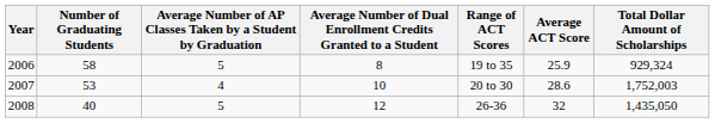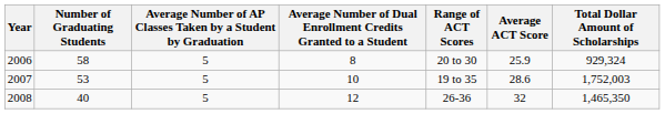 <table class="wikitable" style="text-align:center">
 <tr>
 <th>Year</th>
 <th>Number of Graduating Students</th>
 <th>Average Number of AP Classes Taken by a Student by Graduation</th>
 <th>Average Number of Dual Enrollment Credits Granted to a Student</th>
 <th>Range of ACT Scores</th>
 <th>Average ACT Score</th>
 <th>Total Dollar Amount of Scholarships</th>
 </tr>
 <tr>
 <td>2006</td>
 <td>58</td>
 <td>5</td>
 <td>8</td>
-<td>19 to 35</td>
+<td>20 to 30</td>
 <td>25.9</td>
 <td>929,324</td>
 </tr>
 <tr>
 <td>2007</td>
 <td>53</td>
-<td>4</td>
+<td>5</td>
 <td>10</td>
-<td>20 to 30</td>
+<td>19 to 35</td>
 <td>28.6</td>
 <td>1,752,003</td>
 </tr>
 <tr>
 <td>2008</td>
 <td>40</td>
 <td>5</td>
 <td>12</td>
 <td>26-36</td>
 <td>32</td>
-<td>1,435,050</td>
+<td>1,465,350</td>
 </tr>
 </table>
